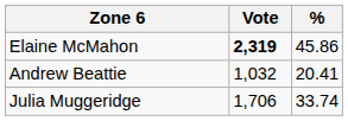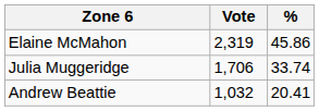 <table class="wikitable">
 <tr>
 <th width="200px">Zone 6</th>
 <th width="50px">Vote</th>
 <th width="30px">%</th>
 </tr>
 <tr>
 <td>Elaine McMahon</td>
-<td><strong>2,319</strong></td>
+<td>2,319</td>
 <td>45.86</td>
+</tr>
+<tr>
+<td>Julia Muggeridge</td>
+<td>1,706</td>
+<td>33.74</td>
 </tr>
 <tr>
 <td>Andrew Beattie</td>
 <td>1,032</td>
 <td>20.41</td>
 </tr>
-<tr>
-<td>Julia Muggeridge</td>
-<td>1,706</td>
-<td>33.74</td>
-</tr>
 </table>
